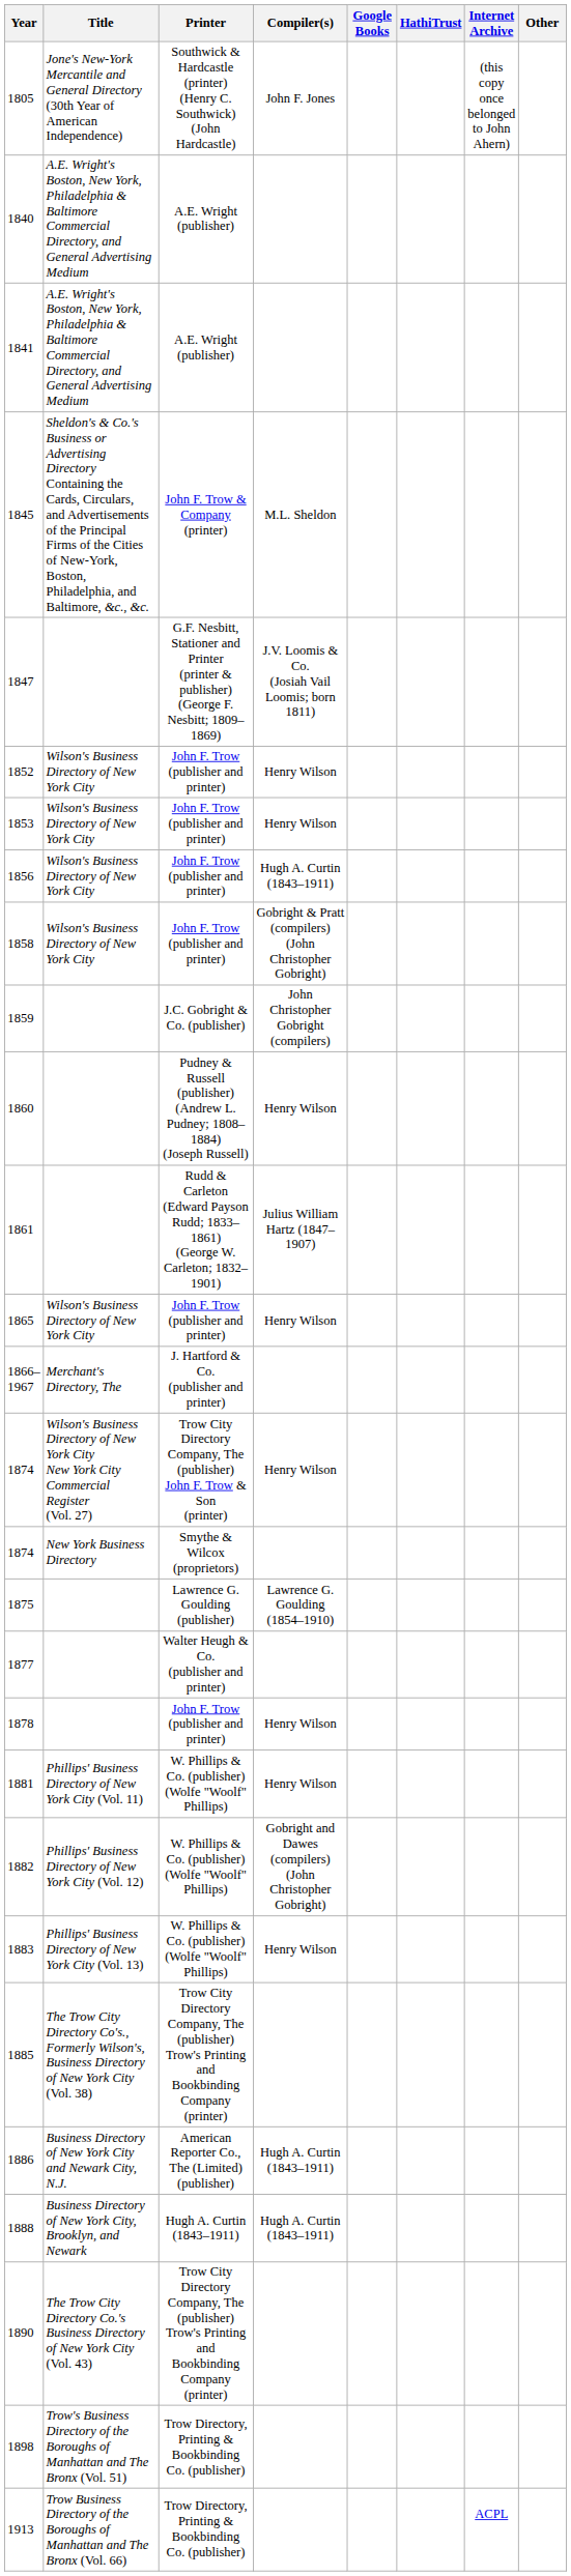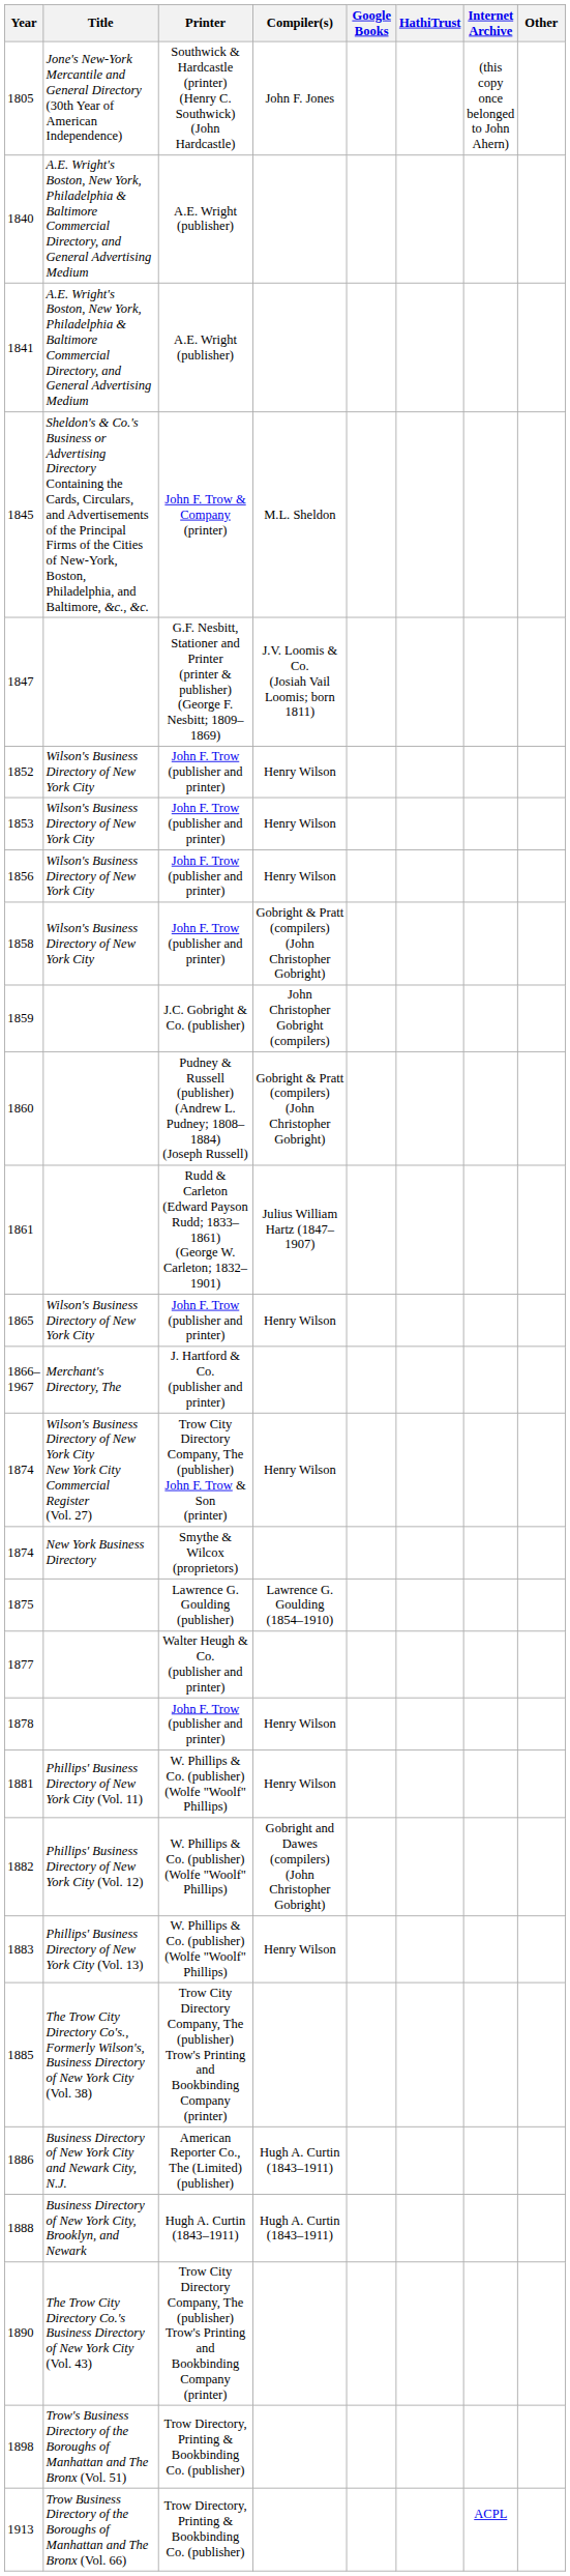 <table class="wikitable collapsible sortable" border="0" cellpadding="1" style="color:black; background-color: #FFFFFF; font-size: 90%; width:100%">
 <tr>
 <th>Year</th>
 <th>Title</th>
 <th>Printer</th>
 <th>Compiler(s)</th>
 <th><a href='#'>Google<br>Books</a></th>
 <th><a href='#'>HathiTrust</a></th>
 <th><a href='#'>Internet<br>Archive</a></th>
 <th>Other</th>
 </tr>
 <tr>
 <td width="6%">1805</td>
 <td width="22%" data-sort-value="wright"><em>Jone's New-York Mercantile and General Directory</em><br>(30th Year of American Independence)</td>
 <td style="text-align:center" width="18%" data-sort-value="southwick">Southwick & Hardcastle<br>(printer)<br>(Henry C. Southwick)<br>(John Hardcastle)</td>
 <td style="text-align:center" width="18%" data-sort-value="jones">John F. Jones</td>
 <td style="text-align:center" width="9%"></td>
 <td style="text-align:center" width="9%"></td>
 <td style="text-align:center" width="9%"><br>(this copy once belonged to John Ahern)</td>
 <td style="text-align:center" width="9%"></td>
 </tr>
 <tr>
 <td width="6%">1840</td>
 <td width="22%" data-sort-value="wright"><em>A.E. Wright's Boston, New York, Philadelphia & Baltimore Commercial Directory, and General Advertising Medium</em></td>
 <td style="text-align:center" width="18%" data-sort-value="wright">A.E. Wright (publisher)</td>
 <td style="text-align:center" width="18%"></td>
 <td style="text-align:center" width="9%"></td>
 <td style="text-align:center" width="9%"></td>
 <td style="text-align:center" width="9%"></td>
 <td style="text-align:center" width="9%"></td>
 </tr>
 <tr>
 <td width="6%">1841</td>
 <td width="22%" data-sort-value="wright"><em>A.E. Wright's Boston, New York, Philadelphia & Baltimore Commercial Directory, and General Advertising Medium</em></td>
 <td style="text-align:center" width="18%" data-sort-value="wright">A.E. Wright (publisher)</td>
 <td style="text-align:center" width="18%"></td>
 <td style="text-align:center" width="9%"></td>
 <td style="text-align:center" width="9%"></td>
 <td style="text-align:center" width="9%"></td>
 <td style="text-align:center" width="9%"></td>
 </tr>
 <tr>
 <td width="6%">1845</td>
 <td width="22%"><em>Sheldon's & Co.'s Business or Advertising Directory</em><div>Containing the Cards, Circulars, and Advertisements of the Principal Firms of the Cities of New-York, Boston, Philadelphia, and Baltimore, <em>&c., &c.</em></div></td>
 <td style="text-align:center" width="18%" data-sort-value="trow"><a href='#'>John F. Trow & Company</a><br>(printer)</td>
 <td style="text-align:center" width="18%" data-sort-value="sheldon">M.L. Sheldon</td>
 <td style="text-align:center" width="9%"></td>
 <td style="text-align:center" width="9%"></td>
 <td style="text-align:center" width="9%"></td>
 <td style="text-align:center" width="9%"></td>
 </tr>
 <tr>
 <td width="6%">1847</td>
 <td width="22%" data-sort-value="unitedstatesstat"></td>
 <td style="text-align:center" width="18%" data-sort-value="trow">G.F. Nesbitt, Stationer and Printer<br>(printer & publisher)<br>(George F. Nesbitt; 1809–1869)</td>
 <td style="text-align:center" width="18%" data-sort-value="loomis">J.V. Loomis & Co.<br>(Josiah Vail Loomis; born 1811)</td>
 <td style="text-align:center" width="9%"></td>
 <td style="text-align:center" width="9%"></td>
 <td style="text-align:center" width="9%"></td>
 <td style="text-align:center" width="9%"></td>
 </tr>
 <tr>
 <td width="6%">1852</td>
 <td width="22%"><em>Wilson's Business Directory of New York City</em></td>
 <td style="text-align:center" width="18%" data-sort-value="trow"><a href='#'>John F. Trow</a><br>(publisher and printer)</td>
 <td style="text-align:center" width="18%" data-sort-value="wilson">Henry Wilson</td>
 <td style="text-align:center" width="9%"></td>
 <td style="text-align:center" width="9%"></td>
 <td style="text-align:center" width="9%"></td>
 <td style="text-align:center" width="9%"></td>
 </tr>
 <tr>
 <td width="6%">1853</td>
 <td width="22%"><em>Wilson's Business Directory of New York City</em></td>
 <td style="text-align:center" width="18%" data-sort-value="trow"><a href='#'>John F. Trow</a><br>(publisher and printer)</td>
 <td style="text-align:center" width="18%" data-sort-value="wilson">Henry Wilson</td>
 <td style="text-align:center" width="9%"></td>
 <td style="text-align:center" width="9%"></td>
 <td style="text-align:center" width="9%"></td>
 <td style="text-align:center" width="9%"></td>
 </tr>
 <tr>
 <td width="6%">1856</td>
 <td width="22%"><em>Wilson's Business Directory of New York City</em></td>
 <td style="text-align:center" width="18%" data-sort-value="trow"><a href='#'>John F. Trow</a><br>(publisher and printer)</td>
-<td style="text-align:center" width="18%" data-sort-value="curtin">Hugh A. Curtin (1843–1911)</td>
+<td style="text-align:center" width="18%" data-sort-value="wilson">Henry Wilson</td>
 <td style="text-align:center" width="9%"></td>
 <td style="text-align:center" width="9%"></td>
 <td style="text-align:center" width="9%"></td>
 <td style="text-align:center" width="9%"></td>
 </tr>
 <tr>
 <td width="6%">1858</td>
 <td width="22%"><em>Wilson's Business Directory of New York City</em></td>
 <td style="text-align:center" width="18%" data-sort-value="trow"><a href='#'>John F. Trow</a><br>(publisher and printer)</td>
 <td style="text-align:center" width="18%" data-sort-value="gobright 1860">Gobright & Pratt (compilers)<br>(John Christopher Gobright)</td>
 <td style="text-align:center" width="9%"></td>
 <td style="text-align:center" width="9%"></td>
 <td style="text-align:center" width="9%"></td>
 <td style="text-align:center" width="9%"></td>
 </tr>
 <tr>
 <td width="6%">1859</td>
 <td width="22%" data-sort-value="new york sketch book 1859"></td>
 <td style="text-align:center" width="18%" data-sort-value="gobright 1859">J.C. Gobright & Co. (publisher)</td>
 <td style="text-align:center" width="18%" data-sort-value="gobright 1859">John Christopher Gobright (compilers)</td>
 <td style="text-align:center" width="9%"></td>
 <td style="text-align:center" width="9%"></td>
 <td style="text-align:center" width="9%"></td>
 <td style="text-align:center" width="9%"></td>
 </tr>
 <tr>
 <td width="6%">1860</td>
 <td width="22%"></td>
 <td style="text-align:center" width="18%" data-sort-value="pudney 1860">Pudney & Russell (publisher)<br>(Andrew L. Pudney; 1808–1884)<br>(Joseph Russell)</td>
-<td style="text-align:center" width="18%" data-sort-value="wilson">Henry Wilson</td>
+<td style="text-align:center" width="18%" data-sort-value="gobright 1860">Gobright & Pratt (compilers)<br>(John Christopher Gobright)</td>
 <td style="text-align:center" width="9%" data-sort-value="google books 1860"></td>
 <td style="text-align:center" width="9%"></td>
 <td style="text-align:center" width="9%"></td>
 <td style="text-align:center" width="9%"></td>
 </tr>
 <tr>
 <td width="6%">1861</td>
 <td width="22%"></td>
 <td style="text-align:center" width="18%" data-sort-value="rudd 1861">Rudd & Carleton<br>(Edward Payson Rudd; 1833–1861)<br>(George W. Carleton; 1832–1901)</td>
 <td style="text-align:center" width="18%" data-sort-value="hartz">Julius William Hartz (1847–1907)</td>
 <td style="text-align:center" width="9%"></td>
 <td style="text-align:center" width="9%"></td>
 <td style="text-align:center" width="9%"></td>
 <td style="text-align:center" width="9%"></td>
 </tr>
 <tr>
 <td width="6%">1865</td>
 <td width="22%"><em>Wilson's Business Directory of New York City</em></td>
 <td style="text-align:center" width="18%" data-sort-value="trow"><a href='#'>John F. Trow</a><br>(publisher and printer)</td>
 <td style="text-align:center" width="18%" data-sort-value="wilson">Henry Wilson</td>
 <td style="text-align:center" width="9%"></td>
 <td style="text-align:center" width="9%"></td>
 <td style="text-align:center" width="9%"></td>
 <td style="text-align:center" width="9%"></td>
 </tr>
 <tr>
 <td width="6%">1866–1967</td>
 <td width="22%"><em>Merchant's Directory, The</em></td>
 <td style="text-align:center" width="18%" data-sort-value="hartford">J. Hartford & Co.<br>(publisher and printer)</td>
 <td style="text-align:center" width="18%"></td>
 <td style="text-align:center" width="9%"></td>
 <td style="text-align:center" width="9%"></td>
 <td style="text-align:center" width="9%"></td>
 <td style="text-align:center" width="9%"></td>
 </tr>
 <tr>
 <td width="6%">1874</td>
 <td width="22%"><em>Wilson's Business Directory of New York City</em><br><em>New York City Commercial Register</em><br>(Vol. 27)</td>
 <td style="text-align:center" width="18%" data-sort-value="trow">Trow City Directory Company, The (publisher)<br><a href='#'>John F. Trow</a> & Son<br>(printer)</td>
 <td style="text-align:center" width="18%" data-sort-value="wilson">Henry Wilson</td>
 <td style="text-align:center" width="9%"></td>
 <td style="text-align:center" width="9%"></td>
 <td style="text-align:center" width="9%"></td>
 <td style="text-align:center" width="9%"></td>
 </tr>
 <tr>
 <td width="6%">1874</td>
 <td width="22%"><em>New York Business Directory</em></td>
 <td style="text-align:center" width="18%" data-sort-value="smythe">Smythe & Wilcox (proprietors)</td>
 <td style="text-align:center" width="18%"></td>
 <td style="text-align:center" width="9%"></td>
 <td style="text-align:center" width="9%"></td>
 <td style="text-align:center" width="9%"></td>
 <td style="text-align:center" width="9%"></td>
 </tr>
 <tr>
 <td width="6%">1875</td>
 <td width="22%" data-sort-value="goulding 1875"></td>
 <td style="text-align:center" width="18%" data-sort-value="goulding 1875">Lawrence G. Goulding (publisher)</td>
 <td style="text-align:center" width="18%" data-sort-value="goulding 1875">Lawrence G. Goulding (1854–1910)</td>
 <td style="text-align:center" width="9%"></td>
 <td style="text-align:center" width="9%"></td>
 <td style="text-align:center" width="9%" data-sort-value="internet archive 1875"><br></td>
 <td style="text-align:center" width="9%"></td>
 </tr>
 <tr>
 <td width="6%">1877</td>
 <td width="22%" data-sort-value="rands 1877"></td>
 <td style="text-align:center" width="18%" data-sort-value="heugh 1877">Walter Heugh & Co.<br>(publisher and printer)</td>
 <td style="text-align:center" width="18%"></td>
 <td style="text-align:center" width="9%"></td>
 <td style="text-align:center" width="9%" data-sort-value="hathitrust 1877"></td>
 <td style="text-align:center" width="9%"></td>
 <td style="text-align:center" width="9%"></td>
 </tr>
 <tr>
 <td width="6%">1878</td>
 <td width="22%" data-sort-value="wilson 1878"></td>
 <td style="text-align:center" width="18%" data-sort-value="trow"><a href='#'>John F. Trow</a><br>(publisher and printer)</td>
 <td style="text-align:center" width="18%" data-sort-value="wilson">Henry Wilson</td>
 <td style="text-align:center" width="9%"></td>
 <td style="text-align:center" width="9%"></td>
 <td style="text-align:center" width="9%"></td>
 <td style="text-align:center" width="9%"></td>
 </tr>
 <tr>
 <td width="6%">1881</td>
 <td width="22%"><em>Phillips' Business Directory of New York City</em> (Vol. 11)</td>
 <td style="text-align:center" width="18%" data-sort-value="phillips">W. Phillips & Co. (publisher)<br>(Wolfe "Woolf" Phillips)</td>
 <td style="text-align:center" width="18%" data-sort-value="wilson">Henry Wilson</td>
 <td style="text-align:center" width="9%"></td>
 <td style="text-align:center" width="9%"></td>
 <td style="text-align:center" width="9%"></td>
 <td style="text-align:center" width="9%"></td>
 </tr>
 <tr>
 <td width="6%">1882</td>
 <td width="22%"><em>Phillips' Business Directory of New York City</em> (Vol. 12)</td>
 <td style="text-align:center" width="18%" data-sort-value="phillips">W. Phillips & Co. (publisher)<br>(Wolfe "Woolf" Phillips)</td>
 <td style="text-align:center" width="18%" data-sort-value="gobright 1861">Gobright and Dawes (compilers)<br>(John Christopher Gobright)</td>
 <td style="text-align:center" width="9%"></td>
 <td style="text-align:center" width="9%"></td>
 <td style="text-align:center" width="9%"></td>
 <td style="text-align:center" width="9%"></td>
 </tr>
 <tr>
 <td width="6%">1883</td>
 <td width="22%"><em>Phillips' Business Directory of New York City</em> (Vol. 13)</td>
 <td style="text-align:center" width="18%" data-sort-value="phillips">W. Phillips & Co. (publisher)<br>(Wolfe "Woolf" Phillips)</td>
 <td style="text-align:center" width="18%" data-sort-value="wilson">Henry Wilson</td>
 <td style="text-align:center" width="9%"></td>
 <td style="text-align:center" width="9%"></td>
 <td style="text-align:center" width="9%"></td>
 <td style="text-align:center" width="9%"></td>
 </tr>
 <tr>
 <td width="6%">1885</td>
 <td width="22%" data-sort-value="trow 1885"><em>The Trow City Directory Co's., Formerly Wilson's, Business Directory of New York City</em> (Vol. 38)</td>
 <td style="text-align:center" width="18%" data-sort-value="trow 1885">Trow City Directory Company, The (publisher)<br>Trow's Printing and Bookbinding Company (printer)</td>
 <td style="text-align:center" width="18%"></td>
 <td style="text-align:center" width="9%"></td>
 <td style="text-align:center" width="9%"></td>
 <td style="text-align:center" width="9%"></td>
 <td style="text-align:center" width="9%"></td>
 </tr>
 <tr>
 <td width="6%">1886</td>
 <td width="22%"><em>Business Directory of New York City and Newark City, N.J.</em></td>
 <td style="text-align:center" width="18%" data-sort-value="american reporter">American Reporter Co., The (Limited) (publisher)</td>
 <td style="text-align:center" width="18%" data-sort-value="curtin">Hugh A. Curtin (1843–1911)</td>
 <td style="text-align:center" width="9%"></td>
 <td style="text-align:center" width="9%"></td>
 <td style="text-align:center" width="9%"></td>
 <td style="text-align:center" width="9%"></td>
 </tr>
 <tr>
 <td width="6%">1888</td>
 <td width="22%"><em>Business Directory of New York City, Brooklyn, and Newark</em></td>
 <td style="text-align:center" width="18%" data-sort-value="curtin">Hugh A. Curtin (1843–1911)</td>
 <td style="text-align:center" width="18%" data-sort-value="curtin">Hugh A. Curtin (1843–1911)</td>
 <td style="text-align:center" width="9%"></td>
 <td style="text-align:center" width="9%"></td>
 <td style="text-align:center" width="9%"></td>
 <td style="text-align:center" width="9%"></td>
 </tr>
 <tr>
 <td width="6%">1890</td>
 <td width="22%" data-sort-value="trow 1890"><em>The Trow City Directory Co.'s Business Directory of New York City</em> (Vol. 43)</td>
 <td style="text-align:center" width="18%" data-sort-value="trow 1890">Trow City Directory Company, The (publisher)<br>Trow's Printing and Bookbinding Company (printer)</td>
 <td style="text-align:center" width="18%"></td>
 <td style="text-align:center" width="9%"></td>
 <td style="text-align:center" width="9%"></td>
 <td style="text-align:center" width="9%"></td>
 <td style="text-align:center" width="9%"></td>
 </tr>
 <tr>
 <td width="6%">1898</td>
 <td width="22%"><em>Trow's Business Directory of the Boroughs of Manhattan and The Bronx</em> (Vol. 51)</td>
 <td style="text-align:center" width="18%" data-sort-value="trow 1898">Trow Directory, Printing & Bookbinding Co. (publisher)</td>
 <td style="text-align:center" width="18%"></td>
 <td style="text-align:center" width="9%"></td>
 <td style="text-align:center" width="9%"></td>
 <td style="text-align:center" width="9%"></td>
 <td style="text-align:center" width="9%"></td>
 </tr>
 <tr>
 <td width="6%">1913</td>
 <td width="22%"><em>Trow Business Directory of the Boroughs of Manhattan and The Bronx</em> (Vol. 66)</td>
 <td style="text-align:center" width="18%" data-sort-value="trow 1913">Trow Directory, Printing & Bookbinding Co. (publisher)</td>
 <td style="text-align:center" width="18%"></td>
 <td style="text-align:center" width="9%"></td>
 <td style="text-align:center" width="9%"></td>
 <td style="text-align:center" width="9%"><a href='#'>ACPL</a><br><br><br></td>
 <td style="text-align:center" width="9%"></td>
 </tr>
 </table>
